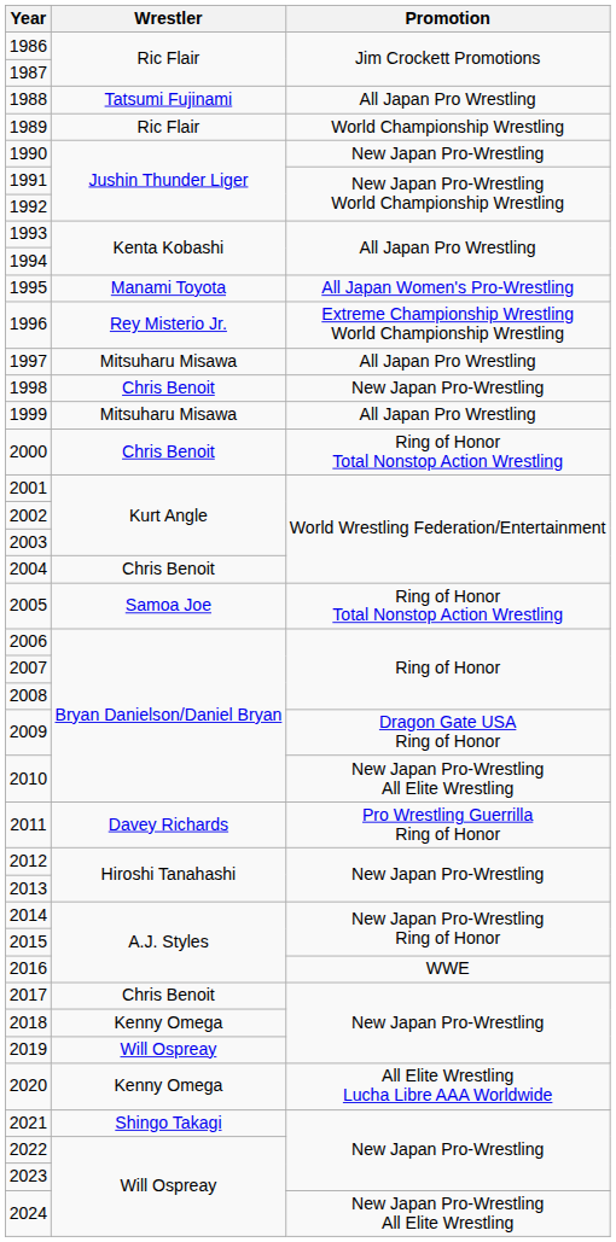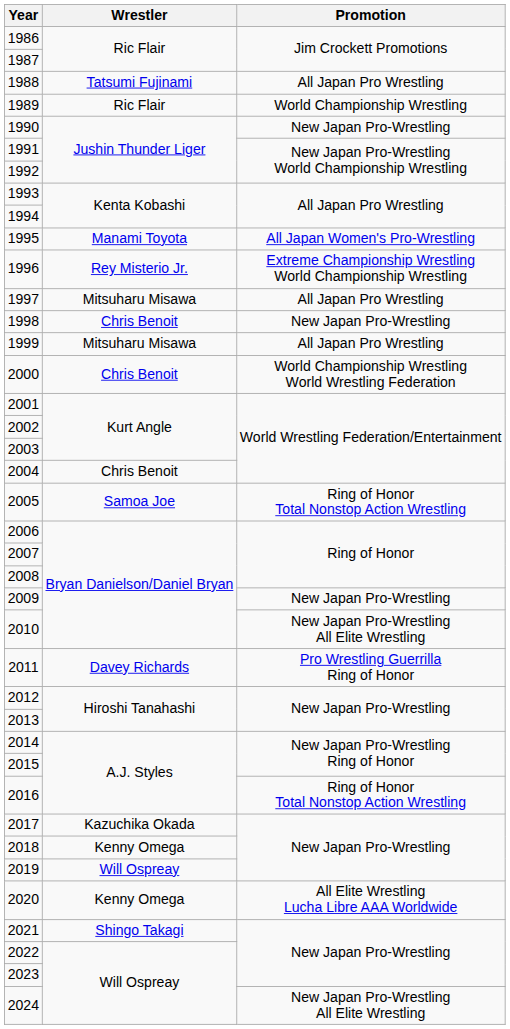 <table class="wikitable sortable" style="text-align: center">
 <tr>
 <th>Year</th>
 <th>Wrestler</th>
 <th>Promotion</th>
 </tr>
 <tr>
 <td>1986</td>
 <td rowspan=2>Ric Flair</td>
 <td rowspan=2>Jim Crockett Promotions</td>
 </tr>
 <tr>
 <td>1987</td>
 </tr>
 <tr>
 <td>1988</td>
 <td><a href='#'>Tatsumi Fujinami</a></td>
 <td>All Japan Pro Wrestling</td>
 </tr>
 <tr>
 <td>1989</td>
 <td>Ric Flair</td>
 <td>World Championship Wrestling</td>
 </tr>
 <tr>
 <td>1990</td>
 <td rowspan=3><a href='#'>Jushin Thunder Liger</a></td>
 <td>New Japan Pro-Wrestling</td>
 </tr>
 <tr>
 <td>1991</td>
 <td rowspan=2>New Japan Pro-Wrestling<br>World Championship Wrestling</td>
 </tr>
 <tr>
 <td>1992</td>
 </tr>
 <tr>
 <td>1993</td>
 <td rowspan=2>Kenta Kobashi</td>
 <td rowspan=2>All Japan Pro Wrestling</td>
 </tr>
 <tr>
 <td>1994</td>
 </tr>
 <tr>
 <td>1995</td>
 <td><a href='#'>Manami Toyota</a></td>
 <td><a href='#'>All Japan Women's Pro-Wrestling</a></td>
 </tr>
 <tr>
 <td>1996</td>
 <td><a href='#'>Rey Misterio Jr.</a></td>
 <td><a href='#'>Extreme Championship Wrestling</a><br>World Championship Wrestling</td>
 </tr>
 <tr>
 <td>1997</td>
 <td>Mitsuharu Misawa</td>
 <td>All Japan Pro Wrestling</td>
 </tr>
 <tr>
 <td>1998</td>
 <td><a href='#'>Chris Benoit</a></td>
 <td>New Japan Pro-Wrestling</td>
 </tr>
 <tr>
 <td>1999</td>
 <td>Mitsuharu Misawa</td>
 <td>All Japan Pro Wrestling</td>
 </tr>
 <tr>
 <td>2000</td>
 <td><a href='#'>Chris Benoit</a></td>
-<td>Ring of Honor<br><a href='#'>Total Nonstop Action Wrestling</a></td>
+<td>World Championship Wrestling<br>World Wrestling Federation</td>
 </tr>
 <tr>
 <td>2001</td>
 <td rowspan=3>Kurt Angle</td>
 <td rowspan=4>World Wrestling Federation/Entertainment</td>
 </tr>
 <tr>
 <td>2002</td>
 </tr>
 <tr>
 <td>2003</td>
 </tr>
 <tr>
 <td>2004</td>
 <td>Chris Benoit</td>
 </tr>
 <tr>
 <td>2005</td>
 <td><a href='#'>Samoa Joe</a></td>
 <td>Ring of Honor<br><a href='#'>Total Nonstop Action Wrestling</a></td>
 </tr>
 <tr>
 <td>2006</td>
 <td rowspan=5><a href='#'>Bryan Danielson/Daniel Bryan</a></td>
 <td rowspan=3>Ring of Honor</td>
 </tr>
 <tr>
 <td>2007</td>
 </tr>
 <tr>
 <td>2008</td>
 </tr>
 <tr>
 <td>2009</td>
-<td><a href='#'>Dragon Gate USA</a><br>Ring of Honor</td>
+<td>New Japan Pro-Wrestling</td>
 </tr>
 <tr>
 <td>2010</td>
 <td>New Japan Pro-Wrestling<br>All Elite Wrestling</td>
 </tr>
 <tr>
 <td>2011</td>
 <td><a href='#'>Davey Richards</a></td>
 <td><a href='#'>Pro Wrestling Guerrilla</a><br>Ring of Honor</td>
 </tr>
 <tr>
 <td>2012</td>
 <td rowspan=2>Hiroshi Tanahashi</td>
 <td rowspan=2>New Japan Pro-Wrestling</td>
 </tr>
 <tr>
 <td>2013</td>
 </tr>
 <tr>
 <td>2014</td>
 <td rowspan=3>A.J. Styles</td>
 <td rowspan=2>New Japan Pro-Wrestling<br>Ring of Honor</td>
 </tr>
 <tr>
 <td>2015</td>
 </tr>
 <tr>
 <td>2016</td>
-<td>WWE</td>
+<td>Ring of Honor<br><a href='#'>Total Nonstop Action Wrestling</a></td>
 </tr>
 <tr>
 <td>2017</td>
-<td>Chris Benoit</td>
+<td>Kazuchika Okada</td>
 <td rowspan=3>New Japan Pro-Wrestling</td>
 </tr>
 <tr>
 <td>2018</td>
 <td>Kenny Omega</td>
 </tr>
 <tr>
 <td>2019</td>
 <td><a href='#'>Will Ospreay</a></td>
 </tr>
 <tr>
 <td>2020</td>
 <td>Kenny Omega</td>
 <td>All Elite Wrestling<br><a href='#'>Lucha Libre AAA Worldwide</a></td>
 </tr>
 <tr>
 <td>2021</td>
 <td><a href='#'>Shingo Takagi</a></td>
 <td rowspan="3">New Japan Pro-Wrestling</td>
 </tr>
 <tr>
 <td>2022</td>
 <td rowspan="3">Will Ospreay</td>
 </tr>
 <tr>
 <td>2023</td>
 </tr>
 <tr>
 <td>2024</td>
 <td>New Japan Pro-Wrestling<br>All Elite Wrestling</td>
 </tr>
 </table>
